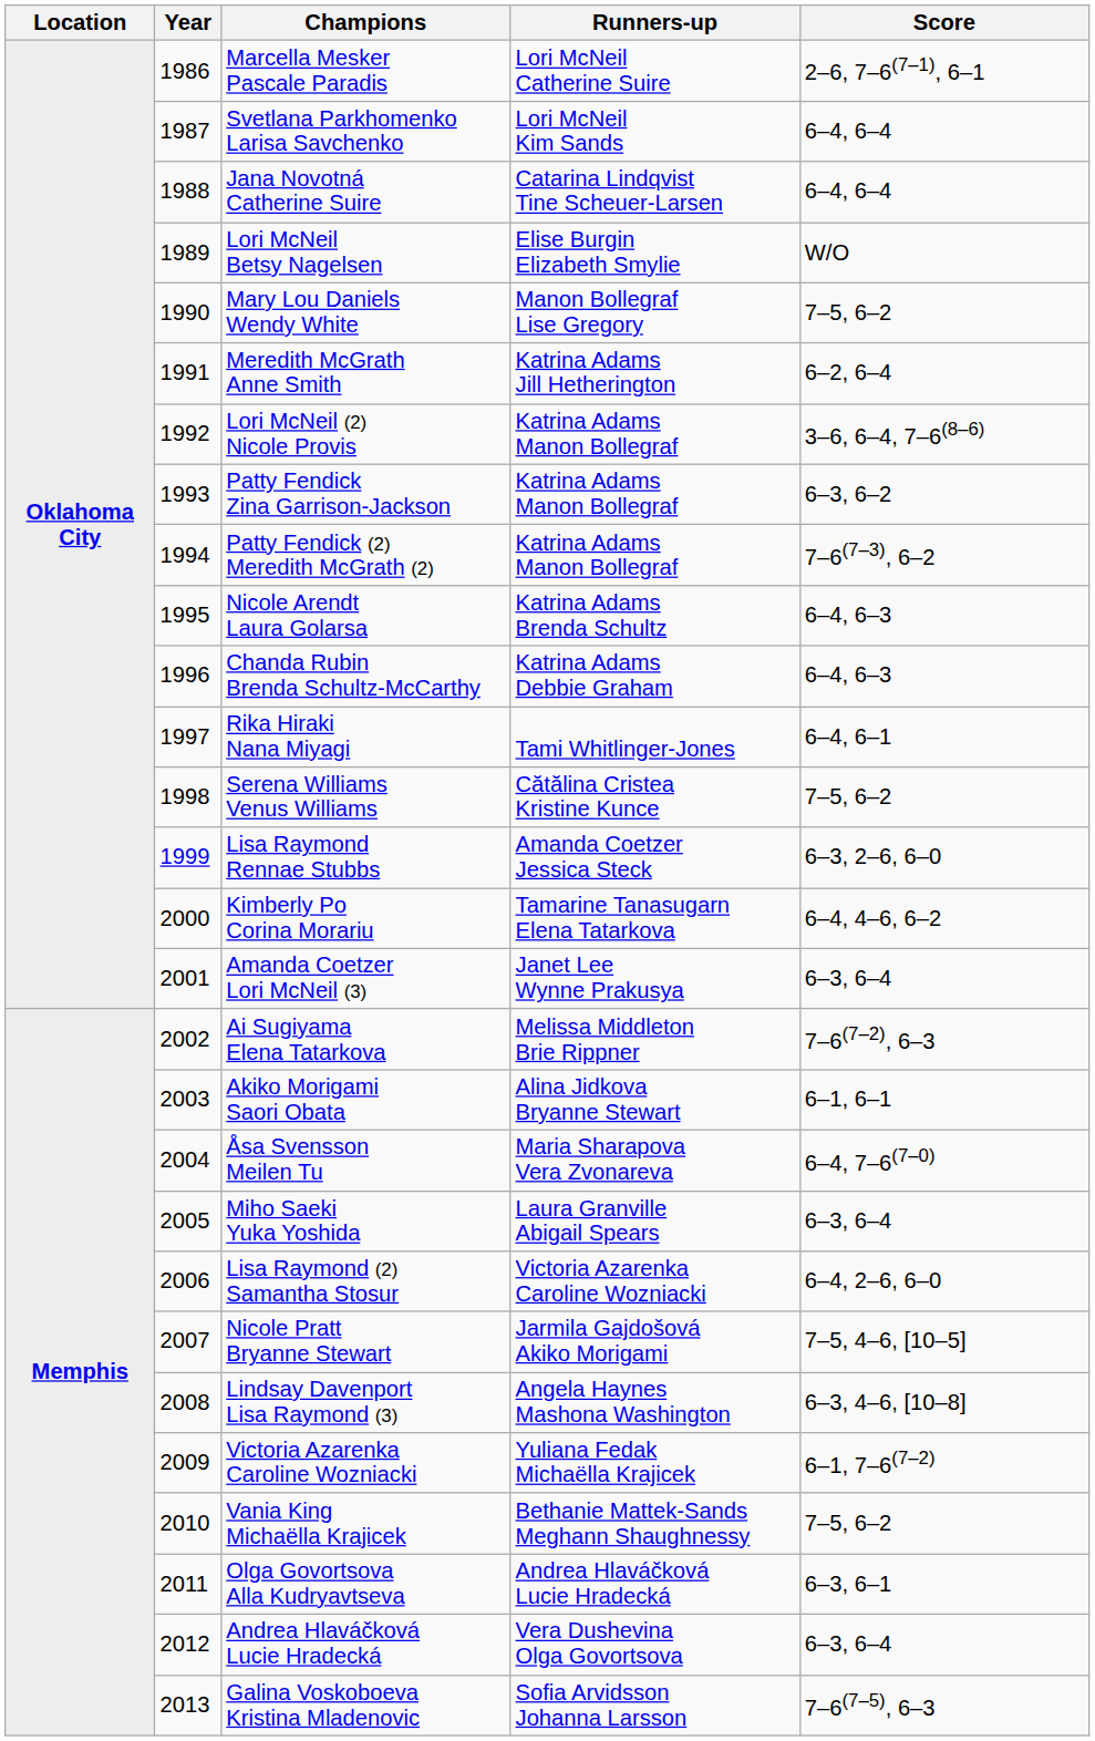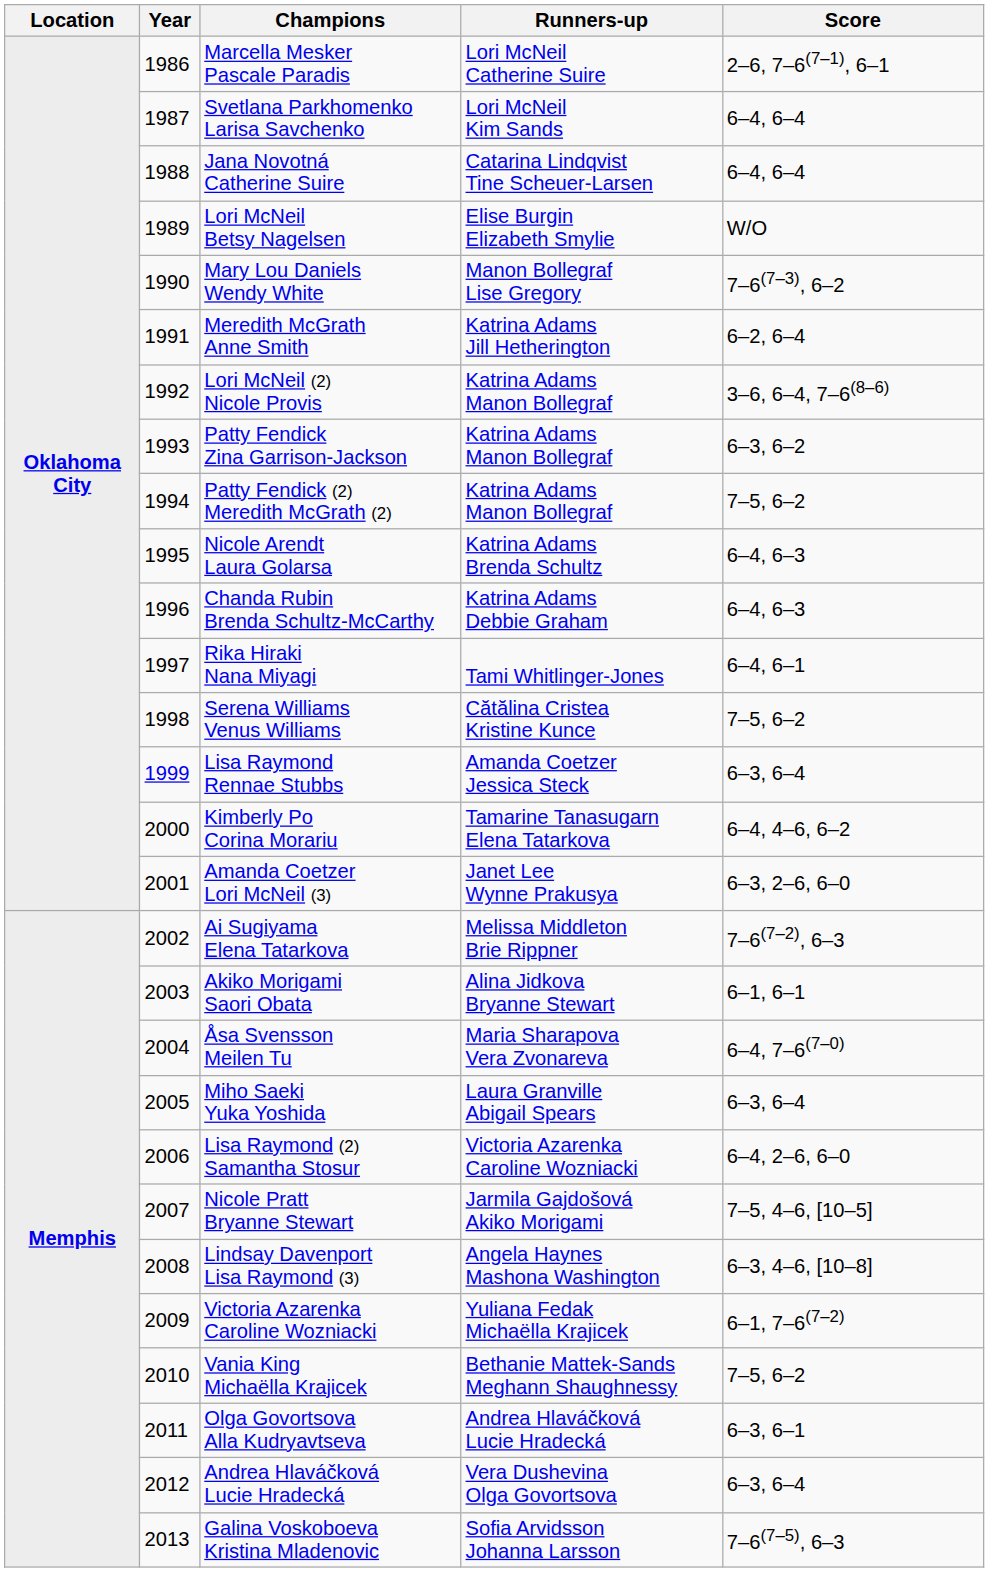 <table class="wikitable">
 <tr>
 <th style="width:100px">Location</th>
 <th style="width:40px">Year</th>
 <th style="width:200px">Champions</th>
 <th style="width:200px">Runners-up</th>
 <th style="width:200px" class="unsortable">Score</th>
 </tr>
 <tr>
 <th rowspan="16" style="background:#ededed"><a href='#'>Oklahoma City</a></th>
 <td>1986</td>
 <td> <a href='#'>Marcella Mesker</a><br> <a href='#'>Pascale Paradis</a></td>
 <td> <a href='#'>Lori McNeil</a><br> <a href='#'>Catherine Suire</a></td>
 <td>2–6, 7–6<sup>(7–1)</sup>, 6–1</td>
 </tr>
 <tr>
 <td>1987</td>
 <td> <a href='#'>Svetlana Parkhomenko</a><br> <a href='#'>Larisa Savchenko</a></td>
 <td> <a href='#'>Lori McNeil</a><br> <a href='#'>Kim Sands</a></td>
 <td>6–4, 6–4</td>
 </tr>
 <tr>
 <td>1988</td>
 <td> <a href='#'>Jana Novotná</a><br> <a href='#'>Catherine Suire</a></td>
 <td> <a href='#'>Catarina Lindqvist</a><br> <a href='#'>Tine Scheuer-Larsen</a></td>
 <td>6–4, 6–4</td>
 </tr>
 <tr>
 <td>1989</td>
 <td> <a href='#'>Lori McNeil</a><br> <a href='#'>Betsy Nagelsen</a></td>
 <td> <a href='#'>Elise Burgin</a><br> <a href='#'>Elizabeth Smylie</a></td>
 <td>W/O</td>
 </tr>
 <tr>
 <td>1990</td>
 <td> <a href='#'>Mary Lou Daniels</a><br> <a href='#'>Wendy White</a></td>
 <td> <a href='#'>Manon Bollegraf</a><br> <a href='#'>Lise Gregory</a></td>
-<td>7–5, 6–2</td>
+<td>7–6<sup>(7–3)</sup>, 6–2</td>
 </tr>
 <tr>
 <td>1991</td>
 <td> <a href='#'>Meredith McGrath</a><br> <a href='#'>Anne Smith</a></td>
 <td> <a href='#'>Katrina Adams</a><br> <a href='#'>Jill Hetherington</a></td>
 <td>6–2, 6–4</td>
 </tr>
 <tr>
 <td>1992</td>
 <td> <a href='#'>Lori McNeil</a> <small>(2)</small><br> <a href='#'>Nicole Provis</a></td>
 <td> <a href='#'>Katrina Adams</a><br> <a href='#'>Manon Bollegraf</a></td>
 <td>3–6, 6–4, 7–6<sup>(8–6)</sup></td>
 </tr>
 <tr>
 <td>1993</td>
 <td> <a href='#'>Patty Fendick</a><br> <a href='#'>Zina Garrison-Jackson</a></td>
 <td> <a href='#'>Katrina Adams</a><br> <a href='#'>Manon Bollegraf</a></td>
 <td>6–3, 6–2</td>
 </tr>
 <tr>
 <td>1994</td>
 <td> <a href='#'>Patty Fendick</a> <small>(2)</small><br> <a href='#'>Meredith McGrath</a> <small>(2)</small></td>
 <td> <a href='#'>Katrina Adams</a><br> <a href='#'>Manon Bollegraf</a></td>
-<td>7–6<sup>(7–3)</sup>, 6–2</td>
+<td>7–5, 6–2</td>
 </tr>
 <tr>
 <td>1995</td>
 <td> <a href='#'>Nicole Arendt</a><br> <a href='#'>Laura Golarsa</a></td>
 <td> <a href='#'>Katrina Adams</a><br> <a href='#'>Brenda Schultz</a></td>
 <td>6–4, 6–3</td>
 </tr>
 <tr>
 <td>1996</td>
 <td> <a href='#'>Chanda Rubin</a><br> <a href='#'>Brenda Schultz-McCarthy</a></td>
 <td> <a href='#'>Katrina Adams</a><br> <a href='#'>Debbie Graham</a></td>
 <td>6–4, 6–3</td>
 </tr>
 <tr>
 <td>1997</td>
 <td> <a href='#'>Rika Hiraki</a><br> <a href='#'>Nana Miyagi</a></td>
 <td><br> <a href='#'>Tami Whitlinger-Jones</a></td>
 <td>6–4, 6–1</td>
 </tr>
 <tr>
 <td>1998</td>
 <td> <a href='#'>Serena Williams</a><br> <a href='#'>Venus Williams</a></td>
 <td> <a href='#'>Cătălina Cristea</a><br> <a href='#'>Kristine Kunce</a></td>
 <td>7–5, 6–2</td>
 </tr>
 <tr>
 <td><a href='#'>1999</a></td>
 <td> <a href='#'>Lisa Raymond</a><br> <a href='#'>Rennae Stubbs</a></td>
 <td> <a href='#'>Amanda Coetzer</a><br> <a href='#'>Jessica Steck</a></td>
-<td>6–3, 2–6, 6–0</td>
+<td>6–3, 6–4</td>
 </tr>
 <tr>
 <td>2000</td>
 <td> <a href='#'>Kimberly Po</a><br> <a href='#'>Corina Morariu</a></td>
 <td> <a href='#'>Tamarine Tanasugarn</a><br> <a href='#'>Elena Tatarkova</a></td>
 <td>6–4, 4–6, 6–2</td>
 </tr>
 <tr>
 <td>2001</td>
 <td> <a href='#'>Amanda Coetzer</a><br> <a href='#'>Lori McNeil</a> <small>(3)</small></td>
 <td> <a href='#'>Janet Lee</a><br> <a href='#'>Wynne Prakusya</a></td>
-<td>6–3, 6–4</td>
+<td>6–3, 2–6, 6–0</td>
 </tr>
 <tr>
 <th rowspan="12" style="background:#ededed"><a href='#'>Memphis</a></th>
 <td>2002</td>
 <td> <a href='#'>Ai Sugiyama</a><br> <a href='#'>Elena Tatarkova</a></td>
 <td> <a href='#'>Melissa Middleton</a><br> <a href='#'>Brie Rippner</a></td>
 <td>7–6<sup>(7–2)</sup>, 6–3</td>
 </tr>
 <tr>
 <td>2003</td>
 <td> <a href='#'>Akiko Morigami</a><br> <a href='#'>Saori Obata</a></td>
 <td> <a href='#'>Alina Jidkova</a><br> <a href='#'>Bryanne Stewart</a></td>
 <td>6–1, 6–1</td>
 </tr>
 <tr>
 <td>2004</td>
 <td> <a href='#'>Åsa Svensson</a><br> <a href='#'>Meilen Tu</a></td>
 <td> <a href='#'>Maria Sharapova</a><br> <a href='#'>Vera Zvonareva</a></td>
 <td>6–4, 7–6<sup>(7–0)</sup></td>
 </tr>
 <tr>
 <td>2005</td>
 <td> <a href='#'>Miho Saeki</a><br> <a href='#'>Yuka Yoshida</a></td>
 <td> <a href='#'>Laura Granville</a><br> <a href='#'>Abigail Spears</a></td>
 <td>6–3, 6–4</td>
 </tr>
 <tr>
 <td>2006</td>
 <td> <a href='#'>Lisa Raymond</a> <small>(2)</small><br> <a href='#'>Samantha Stosur</a></td>
 <td> <a href='#'>Victoria Azarenka</a><br> <a href='#'>Caroline Wozniacki</a></td>
 <td>6–4, 2–6, 6–0</td>
 </tr>
 <tr>
 <td>2007</td>
 <td> <a href='#'>Nicole Pratt</a><br> <a href='#'>Bryanne Stewart</a></td>
 <td> <a href='#'>Jarmila Gajdošová</a><br> <a href='#'>Akiko Morigami</a></td>
 <td>7–5, 4–6, [10–5]</td>
 </tr>
 <tr>
 <td>2008</td>
 <td> <a href='#'>Lindsay Davenport</a><br> <a href='#'>Lisa Raymond</a> <small>(3)</small></td>
 <td> <a href='#'>Angela Haynes</a><br> <a href='#'>Mashona Washington</a></td>
 <td>6–3, 4–6, [10–8]</td>
 </tr>
 <tr>
 <td>2009</td>
 <td> <a href='#'>Victoria Azarenka</a><br> <a href='#'>Caroline Wozniacki</a></td>
 <td> <a href='#'>Yuliana Fedak</a><br> <a href='#'>Michaëlla Krajicek</a></td>
 <td>6–1, 7–6<sup>(7–2)</sup></td>
 </tr>
 <tr>
 <td>2010</td>
 <td> <a href='#'>Vania King</a><br> <a href='#'>Michaëlla Krajicek</a></td>
 <td> <a href='#'>Bethanie Mattek-Sands</a><br> <a href='#'>Meghann Shaughnessy</a></td>
 <td>7–5, 6–2</td>
 </tr>
 <tr>
 <td>2011</td>
 <td> <a href='#'>Olga Govortsova</a><br> <a href='#'>Alla Kudryavtseva</a></td>
 <td> <a href='#'>Andrea Hlaváčková</a> <br>  <a href='#'>Lucie Hradecká</a></td>
 <td>6–3, 6–1</td>
 </tr>
 <tr>
 <td>2012</td>
 <td> <a href='#'>Andrea Hlaváčková</a><br> <a href='#'>Lucie Hradecká</a></td>
 <td> <a href='#'>Vera Dushevina</a> <br>  <a href='#'>Olga Govortsova</a></td>
 <td>6–3, 6–4</td>
 </tr>
 <tr>
 <td>2013</td>
 <td> <a href='#'>Galina Voskoboeva</a><br> <a href='#'>Kristina Mladenovic</a></td>
 <td> <a href='#'>Sofia Arvidsson</a> <br>  <a href='#'>Johanna Larsson</a></td>
 <td>7–6<sup>(7–5)</sup>, 6–3</td>
 </tr>
 </table>
